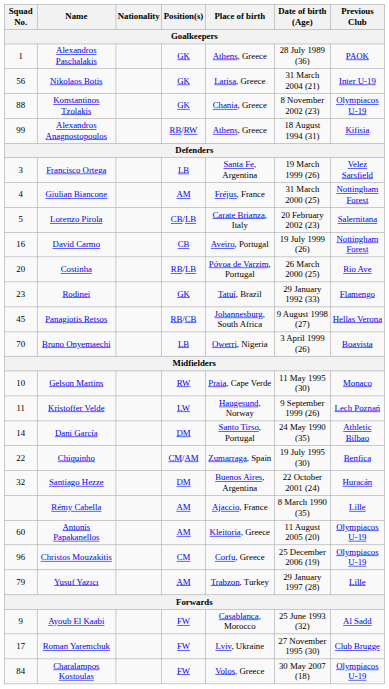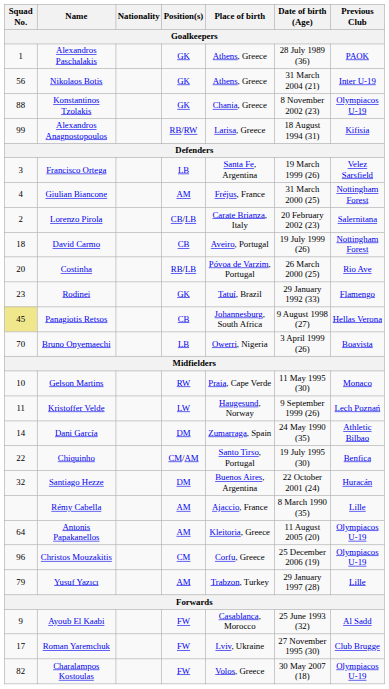 <table class="wikitable" style="text-align:center; font-size:90%; width:100%">
 <tr>
 <th style="text-align:center;">Squad No.</th>
 <th style="text-align:center;">Name</th>
 <th style="text-align:center;">Nationality</th>
 <th style="text-align:center;">Position(s)</th>
 <th style="text-align:center;">Place of birth</th>
 <th style="text-align:center;">Date of birth (Age)</th>
 <th style="text-align:center;">Previous Club</th>
 </tr>
 <tr>
 <th colspan="8" style="text-align:center">Goalkeepers</th>
 </tr>
 <tr>
 <td>1</td>
 <td><a href='#'>Alexandros Paschalakis</a></td>
 <td></td>
 <td><a href='#'>GK</a></td>
 <td><a href='#'>Athens</a>, Greece</td>
 <td>28 July 1989 (36)</td>
 <td> <a href='#'>PAOK</a></td>
 </tr>
 <tr>
 <td>56</td>
 <td><a href='#'>Nikolaos Botis</a></td>
 <td></td>
 <td><a href='#'>GK</a></td>
-<td><a href='#'>Larisa</a>, Greece</td>
+<td><a href='#'>Athens</a>, Greece</td>
 <td>31 March 2004 (21)</td>
 <td> <a href='#'>Inter U-19</a></td>
 </tr>
 <tr>
 <td>88</td>
 <td><a href='#'>Konstantinos Tzolakis</a></td>
 <td></td>
 <td><a href='#'>GK</a></td>
 <td><a href='#'>Chania</a>, Greece</td>
 <td>8 November 2002 (23)</td>
 <td> <a href='#'>Olympiacos U-19</a></td>
 </tr>
 <tr>
 <td>99</td>
 <td><a href='#'>Alexandros Anagnostopoulos</a></td>
 <td></td>
 <td><a href='#'>RB</a>/<a href='#'>RW</a></td>
-<td><a href='#'>Athens</a>, Greece</td>
+<td><a href='#'>Larisa</a>, Greece</td>
 <td>18 August 1994 (31)</td>
 <td> <a href='#'>Kifisia</a></td>
 </tr>
 <tr>
 <th colspan="8" style="text-align:center">Defenders</th>
 </tr>
 <tr>
 <td>3</td>
 <td><a href='#'>Francisco Ortega</a></td>
 <td></td>
 <td><a href='#'>LB</a></td>
 <td><a href='#'>Santa Fe</a>, Argentina</td>
 <td>19 March 1999 (26)</td>
 <td> <a href='#'>Velez Sarsfield</a></td>
 </tr>
 <tr>
 <td>4</td>
 <td><a href='#'>Giulian Biancone</a></td>
 <td></td>
 <td><a href='#'>AM</a></td>
 <td><a href='#'>Fréjus</a>, France</td>
 <td>31 March 2000 (25)</td>
 <td> <a href='#'>Nottingham Forest</a></td>
 </tr>
 <tr>
-<td>5</td>
+<td>2</td>
 <td><a href='#'>Lorenzo Pirola</a></td>
 <td></td>
 <td><a href='#'>CB</a>/<a href='#'>LB</a></td>
 <td><a href='#'>Carate Brianza</a>, Italy</td>
 <td>20 February 2002 (23)</td>
 <td> <a href='#'>Salernitana</a></td>
 </tr>
 <tr>
-<td>16</td>
+<td>18</td>
 <td><a href='#'>David Carmo</a></td>
 <td></td>
 <td><a href='#'>CB</a></td>
 <td><a href='#'>Aveiro</a>, Portugal</td>
 <td>19 July 1999 (26)</td>
 <td> <a href='#'>Nottingham Forest</a></td>
 </tr>
 <tr>
 <td>20</td>
 <td><a href='#'>Costinha</a></td>
 <td></td>
 <td><a href='#'>RB</a>/<a href='#'>LB</a></td>
 <td><a href='#'>Póvoa de Varzim</a>, Portugal</td>
 <td>26 March 2000 (25)</td>
 <td> <a href='#'>Rio Ave</a></td>
 </tr>
 <tr>
 <td>23</td>
 <td><a href='#'>Rodinei</a></td>
 <td></td>
 <td><a href='#'>GK</a></td>
 <td><a href='#'>Tatuí</a>, Brazil</td>
 <td>29 January 1992 (33)</td>
 <td> <a href='#'>Flamengo</a></td>
 </tr>
 <tr>
-<td>45</td>
+<td style="background: khaki;">45</td>
 <td><a href='#'>Panagiotis Retsos</a></td>
 <td></td>
-<td><a href='#'>RB</a>/<a href='#'>CB</a></td>
+<td><a href='#'>CB</a></td>
 <td><a href='#'>Johannesburg</a>, South Africa</td>
 <td>9 August 1998 (27)</td>
 <td> <a href='#'>Hellas Verona</a></td>
 </tr>
 <tr>
 <td>70</td>
 <td><a href='#'>Bruno Onyemaechi</a></td>
 <td></td>
 <td><a href='#'>LB</a></td>
 <td><a href='#'>Owerri</a>, Nigeria</td>
 <td>3 April 1999 (26)</td>
 <td> <a href='#'>Boavista</a></td>
 </tr>
 <tr>
 <th colspan="8" style="text-align:center">Midfielders</th>
 </tr>
 <tr>
 <td>10</td>
 <td><a href='#'>Gelson Martins</a></td>
 <td></td>
 <td><a href='#'>RW</a></td>
 <td><a href='#'>Praia</a>, Cape Verde</td>
 <td>11 May 1995 (30)</td>
 <td> <a href='#'>Monaco</a></td>
 </tr>
 <tr>
 <td>11</td>
 <td><a href='#'>Kristoffer Velde</a></td>
 <td></td>
 <td><a href='#'>LW</a></td>
 <td><a href='#'>Haugesund</a>, Norway</td>
 <td>9 September 1999 (26)</td>
 <td> <a href='#'>Lech Poznań</a></td>
 </tr>
 <tr>
 <td>14</td>
 <td><a href='#'>Dani García</a></td>
 <td></td>
 <td><a href='#'>DM</a></td>
-<td><a href='#'>Santo Tirso</a>, Portugal</td>
+<td><a href='#'>Zumarraga</a>, Spain</td>
 <td>24 May 1990 (35)</td>
 <td> <a href='#'>Athletic Bilbao</a></td>
 </tr>
 <tr>
 <td>22</td>
 <td><a href='#'>Chiquinho</a></td>
 <td></td>
 <td><a href='#'>CM</a>/<a href='#'>AM</a></td>
-<td><a href='#'>Zumarraga</a>, Spain</td>
+<td><a href='#'>Santo Tirso</a>, Portugal</td>
 <td>19 July 1995 (30)</td>
 <td> <a href='#'>Benfica</a></td>
 </tr>
 <tr>
 <td>32</td>
 <td><a href='#'>Santiago Hezze</a></td>
 <td></td>
 <td><a href='#'>DM</a></td>
 <td><a href='#'>Buenos Aires</a>, Argentina</td>
 <td>22 October 2001 (24)</td>
 <td> <a href='#'>Huracán</a></td>
 </tr>
 <tr>
 <td></td>
 <td><a href='#'>Rémy Cabella</a></td>
 <td></td>
 <td><a href='#'>AM</a></td>
 <td><a href='#'>Ajaccio</a>, France</td>
 <td>8 March 1990 (35)</td>
 <td> <a href='#'>Lille</a></td>
 </tr>
 <tr>
-<td>60</td>
+<td>64</td>
 <td><a href='#'>Antonis Papakanellos</a></td>
 <td></td>
 <td><a href='#'>AM</a></td>
 <td><a href='#'>Kleitoria</a>, Greece</td>
 <td>11 August 2005 (20)</td>
 <td> <a href='#'>Olympiacos U-19</a></td>
 </tr>
 <tr>
 <td>96</td>
 <td><a href='#'>Christos Mouzakitis</a></td>
 <td></td>
 <td><a href='#'>CM</a></td>
 <td><a href='#'>Corfu</a>, Greece</td>
 <td>25 December 2006 (19)</td>
 <td> <a href='#'>Olympiacos U-19</a></td>
 </tr>
 <tr>
 <td>79</td>
 <td><a href='#'>Yusuf Yazıcı</a></td>
 <td></td>
 <td><a href='#'>AM</a></td>
 <td><a href='#'>Trabzon</a>, Turkey</td>
 <td>29 January 1997 (28)</td>
 <td> <a href='#'>Lille</a></td>
 </tr>
 <tr>
 <th colspan="8" style="text-align:center">Forwards</th>
 </tr>
 <tr>
 <td>9</td>
 <td><a href='#'>Ayoub El Kaabi</a></td>
 <td></td>
 <td><a href='#'>FW</a></td>
 <td><a href='#'>Casablanca</a>, Morocco</td>
 <td>25 June 1993 (32)</td>
 <td> <a href='#'>Al Sadd</a></td>
 </tr>
 <tr>
 <td>17</td>
 <td><a href='#'>Roman Yaremchuk</a></td>
 <td></td>
 <td><a href='#'>FW</a></td>
 <td><a href='#'>Lviv</a>, Ukraine</td>
 <td>27 November 1995 (30)</td>
 <td> <a href='#'>Club Brugge</a></td>
 </tr>
 <tr>
-<td>84</td>
+<td>82</td>
 <td><a href='#'>Charalampos Kostoulas</a></td>
 <td></td>
 <td><a href='#'>FW</a></td>
 <td><a href='#'>Volos</a>, Greece</td>
 <td>30 May 2007 (18)</td>
 <td> <a href='#'>Olympiacos U-19</a></td>
 </tr>
 </table>
